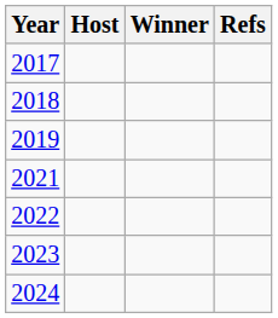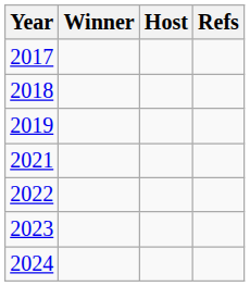 <table class="wikitable">
 <tr>
 <th>Year</th>
+<th>Winner</th>
 <th>Host</th>
-<th>Winner</th>
 <th>Refs</th>
 </tr>
 <tr>
 <td><a href='#'>2017</a></td>
 <td></td>
 <td></td>
 <td align="center"></td>
 </tr>
 <tr>
 <td><a href='#'>2018</a></td>
 <td></td>
 <td></td>
 <td align="center"></td>
 </tr>
 <tr>
 <td><a href='#'>2019</a></td>
 <td></td>
 <td></td>
 <td align="center"></td>
 </tr>
 <tr>
 <td><a href='#'>2021</a></td>
 <td></td>
 <td></td>
 <td align="center"></td>
 </tr>
 <tr>
 <td><a href='#'>2022</a></td>
 <td></td>
 <td></td>
 <td align="center"></td>
 </tr>
 <tr>
 <td><a href='#'>2023</a></td>
 <td></td>
 <td></td>
 <td align="center"></td>
 </tr>
 <tr>
 <td><a href='#'>2024</a></td>
 <td></td>
 <td></td>
 <td align="center"></td>
 </tr>
 </table>
